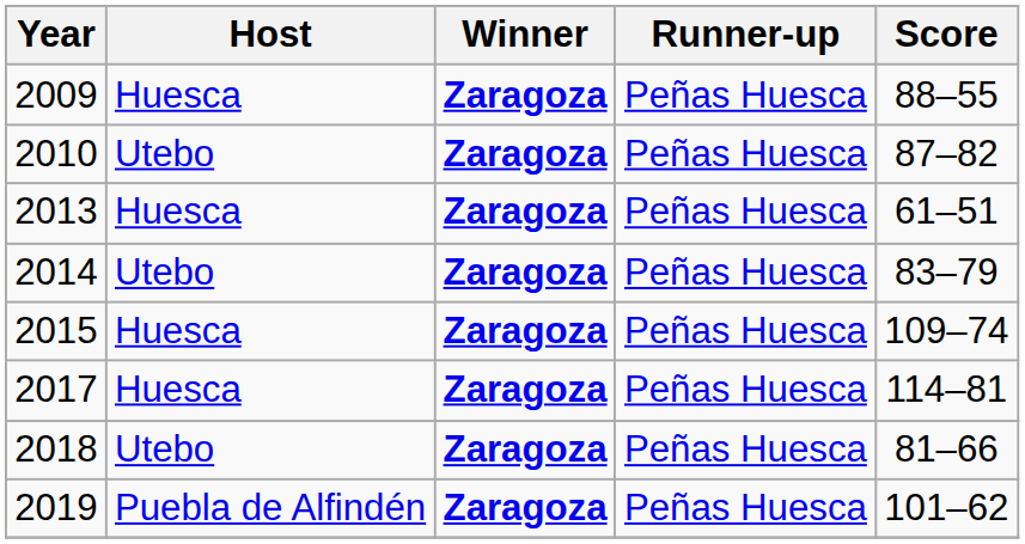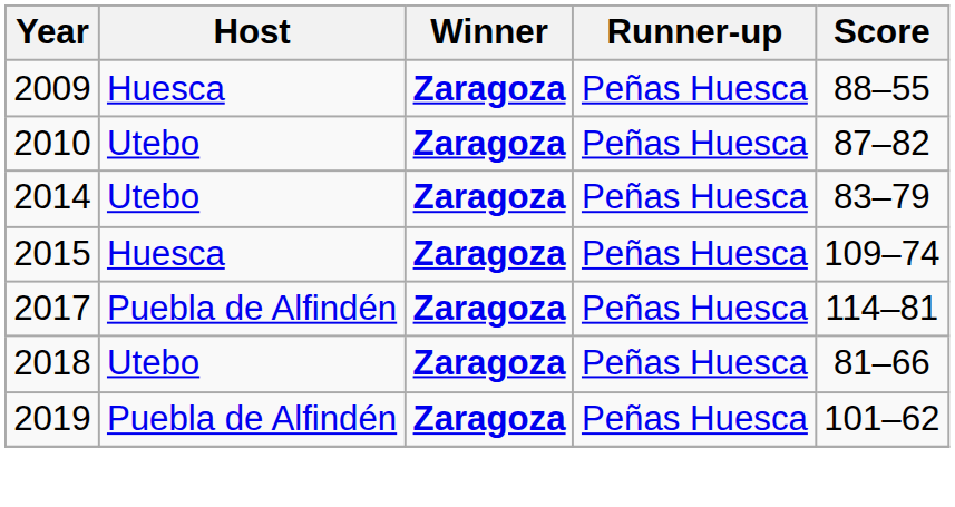 <table class="wikitable">
 <tr>
 <th>Year</th>
 <th>Host</th>
 <th>Winner</th>
 <th>Runner-up</th>
 <th>Score</th>
 </tr>
 <tr>
 <td>2009</td>
 <td><a href='#'>Huesca</a></td>
 <td><strong><a href='#'>Zaragoza</a></strong></td>
 <td><a href='#'>Peñas Huesca</a></td>
 <td align="center">88–55</td>
 </tr>
 <tr>
 <td>2010</td>
 <td><a href='#'>Utebo</a></td>
 <td><strong><a href='#'>Zaragoza</a></strong></td>
 <td><a href='#'>Peñas Huesca</a></td>
 <td align="center">87–82</td>
 </tr>
 <tr>
-<td>2013</td>
-<td><a href='#'>Huesca</a></td>
-<td><strong><a href='#'>Zaragoza</a></strong></td>
-<td><a href='#'>Peñas Huesca</a></td>
-<td align="center">61–51</td>
-</tr>
-<tr>
 <td>2014</td>
 <td><a href='#'>Utebo</a></td>
 <td><strong><a href='#'>Zaragoza</a></strong></td>
 <td><a href='#'>Peñas Huesca</a></td>
 <td align="center">83–79</td>
 </tr>
 <tr>
 <td>2015</td>
 <td><a href='#'>Huesca</a></td>
 <td><strong><a href='#'>Zaragoza</a></strong></td>
 <td><a href='#'>Peñas Huesca</a></td>
 <td align="center">109–74</td>
 </tr>
 <tr>
 <td>2017</td>
-<td><a href='#'>Huesca</a></td>
+<td><a href='#'>Puebla de Alfindén</a></td>
 <td><strong><a href='#'>Zaragoza</a></strong></td>
 <td><a href='#'>Peñas Huesca</a></td>
 <td align="center">114–81</td>
 </tr>
 <tr>
 <td>2018</td>
 <td><a href='#'>Utebo</a></td>
 <td><strong><a href='#'>Zaragoza</a></strong></td>
 <td><a href='#'>Peñas Huesca</a></td>
 <td align="center">81–66</td>
 </tr>
 <tr>
 <td>2019</td>
 <td><a href='#'>Puebla de Alfindén</a></td>
 <td><strong><a href='#'>Zaragoza</a></strong></td>
 <td><a href='#'>Peñas Huesca</a></td>
 <td align="center">101–62</td>
 </tr>
 <tr>
 </tr>
 </table>
